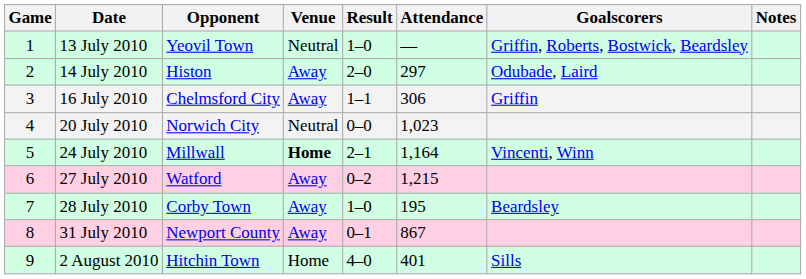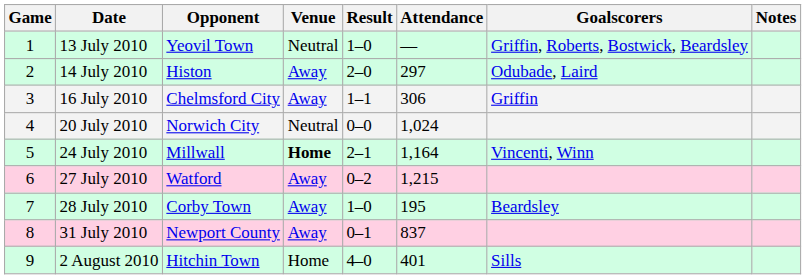 <table class="wikitable">
 <tr>
 <th>Game</th>
 <th>Date</th>
 <th>Opponent</th>
 <th>Venue</th>
 <th>Result</th>
 <th>Attendance</th>
 <th>Goalscorers</th>
 <th>Notes</th>
 </tr>
 <tr style="background: #d0ffe3;">
 <td align="center">1</td>
 <td>13 July 2010</td>
 <td><a href='#'>Yeovil Town</a></td>
 <td>Neutral</td>
 <td>1–0</td>
 <td>—</td>
 <td><a href='#'>Griffin</a>, <a href='#'>Roberts</a>, <a href='#'>Bostwick</a>, <a href='#'>Beardsley</a></td>
 <td></td>
 </tr>
 <tr style="background: #d0ffe3;">
 <td align="center">2</td>
 <td>14 July 2010</td>
 <td><a href='#'>Histon</a></td>
 <td><a href='#'>Away</a></td>
 <td>2–0</td>
 <td>297</td>
 <td><a href='#'>Odubade</a>, <a href='#'>Laird</a> </td>
 <td></td>
 </tr>
 <tr style="background: #f3f3f3;">
 <td align="center">3</td>
 <td>16 July 2010</td>
 <td><a href='#'>Chelmsford City</a></td>
 <td><a href='#'>Away</a></td>
 <td>1–1</td>
 <td>306</td>
 <td><a href='#'>Griffin</a></td>
 <td></td>
 </tr>
 <tr style="background: #f3f3f3;">
 <td align="center">4</td>
 <td>20 July 2010</td>
 <td><a href='#'>Norwich City</a></td>
 <td>Neutral</td>
 <td>0–0</td>
-<td>1,023</td>
+<td>1,024</td>
 <td></td>
 <td></td>
 </tr>
 <tr style="background: #d0ffe3;">
 <td align="center">5</td>
 <td>24 July 2010</td>
 <td><a href='#'>Millwall</a></td>
 <td><strong>Home</strong></td>
 <td>2–1</td>
 <td>1,164</td>
 <td><a href='#'>Vincenti</a>, <a href='#'>Winn</a></td>
 <td></td>
 </tr>
 <tr style="background: #ffd0e3;">
 <td align="center">6</td>
 <td>27 July 2010</td>
 <td><a href='#'>Watford</a></td>
 <td><a href='#'>Away</a></td>
 <td>0–2</td>
 <td>1,215</td>
 <td></td>
 <td></td>
 </tr>
 <tr style="background: #d0ffe3;">
 <td align="center">7</td>
 <td>28 July 2010</td>
 <td><a href='#'>Corby Town</a></td>
 <td><a href='#'>Away</a></td>
 <td>1–0</td>
 <td>195</td>
 <td><a href='#'>Beardsley</a></td>
 <td></td>
 </tr>
 <tr style="background: #ffd0e3;">
 <td align="center">8</td>
 <td>31 July 2010</td>
 <td><a href='#'>Newport County</a></td>
 <td><a href='#'>Away</a></td>
 <td>0–1</td>
-<td>867</td>
+<td>837</td>
 <td></td>
 <td></td>
 </tr>
 <tr style="background: #d0ffe3;">
 <td align="center">9</td>
 <td>2 August 2010</td>
 <td><a href='#'>Hitchin Town</a></td>
 <td>Home</td>
 <td>4–0</td>
 <td>401</td>
 <td><a href='#'>Sills</a></td>
 <td></td>
 </tr>
 </table>
